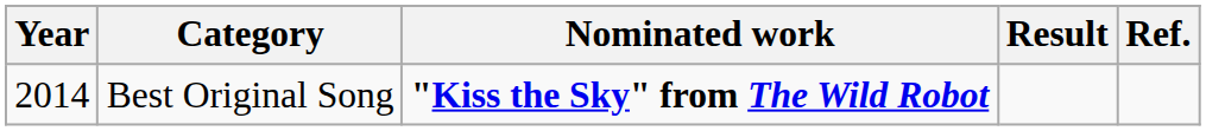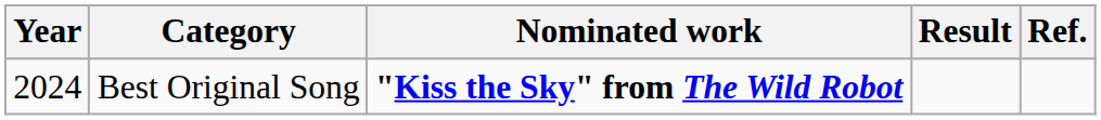 <table class="wikitable" style="text-align:center;">
 <tr>
 <th>Year</th>
 <th>Category</th>
 <th>Nominated work</th>
 <th>Result</th>
 <th>Ref.</th>
 </tr>
 <tr>
-<td>2014</td>
+<td>2024</td>
 <td>Best Original Song</td>
 <td><strong>"<a href='#'>Kiss the Sky</a>" from <em><a href='#'>The Wild Robot</a></em></strong></td>
 <td></td>
 <td></td>
 </tr>
 </table>
